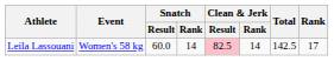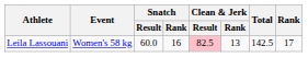 <table class="wikitable" style="font-size:90%">
 <tr>
 <th rowspan="2">Athlete</th>
 <th rowspan="2">Event</th>
 <th colspan="2">Snatch</th>
 <th colspan="2">Clean & Jerk</th>
 <th rowspan="2">Total</th>
 <th rowspan="2">Rank</th>
 </tr>
 <tr style="font-size:95%">
 <th>Result</th>
 <th>Rank</th>
 <th>Result</th>
 <th>Rank</th>
 </tr>
 <tr align=center>
 <td align=left><a href='#'>Leila Lassouani</a></td>
 <td align=left><a href='#'>Women's 58 kg</a></td>
 <td>60.0</td>
-<td>14</td>
+<td>16</td>
 <td style="background: pink;">82.5</td>
-<td>14</td>
+<td>13</td>
 <td>142.5</td>
 <td>17</td>
 </tr>
 </table>
